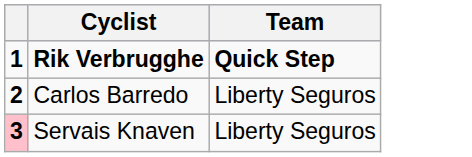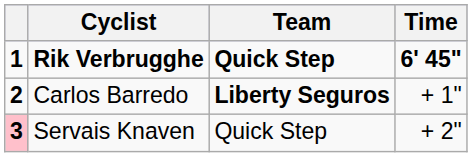 <table class="wikitable">
 <tr style="background:#ccccff;">
 <th></th>
 <th>Cyclist</th>
 <th>Team</th>
+<th>Time</th>
 </tr>
 <tr>
 <td><strong>1</strong></td>
 <td><strong>Rik Verbrugghe</strong></td>
 <td><strong>Quick Step</strong></td>
+<td align="right"><strong>6' 45"</strong></td>
 </tr>
 <tr>
 <td><strong>2</strong></td>
 <td>Carlos Barredo</td>
-<td>Liberty Seguros</td>
+<td><strong>Liberty Seguros</strong></td>
+<td align="right">+ 1"</td>
 </tr>
 <tr>
 <td style="background: pink;"><strong>3</strong></td>
 <td>Servais Knaven</td>
-<td>Liberty Seguros</td>
+<td>Quick Step</td>
+<td align="right">+ 2"</td>
 </tr>
 </table>
